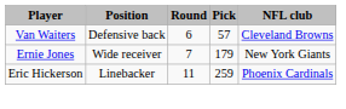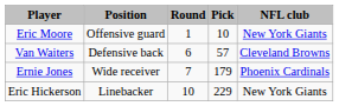 <table class="wikitable" style="text-align:center;">
 <tr style="background:#C0C0C0;">
 <td><strong>Player</strong></td>
 <td><strong>Position</strong></td>
 <td><strong>Round</strong></td>
 <td><strong>Pick</strong></td>
 <td><strong>NFL club</strong></td>
+</tr>
+<tr align="center" bgcolor="">
+<td><a href='#'>Eric Moore</a></td>
+<td>Offensive guard</td>
+<td>1</td>
+<td>10</td>
+<td><a href='#'>New York Giants</a></td>
 </tr>
 <tr align="center" bgcolor="">
 <td><a href='#'>Van Waiters</a></td>
 <td>Defensive back</td>
 <td>6</td>
 <td>57</td>
 <td><a href='#'>Cleveland Browns</a></td>
 </tr>
 <tr align="center" bgcolor="">
 <td><a href='#'>Ernie Jones</a></td>
 <td>Wide receiver</td>
 <td>7</td>
 <td>179</td>
-<td>New York Giants</td>
+<td><a href='#'>Phoenix Cardinals</a></td>
 </tr>
 <tr align="center" bgcolor="">
 <td>Eric Hickerson</td>
 <td>Linebacker</td>
-<td>11</td>
-<td>259</td>
-<td><a href='#'>Phoenix Cardinals</a></td>
+<td>10</td>
+<td>229</td>
+<td>New York Giants</td>
 </tr>
 </table>
